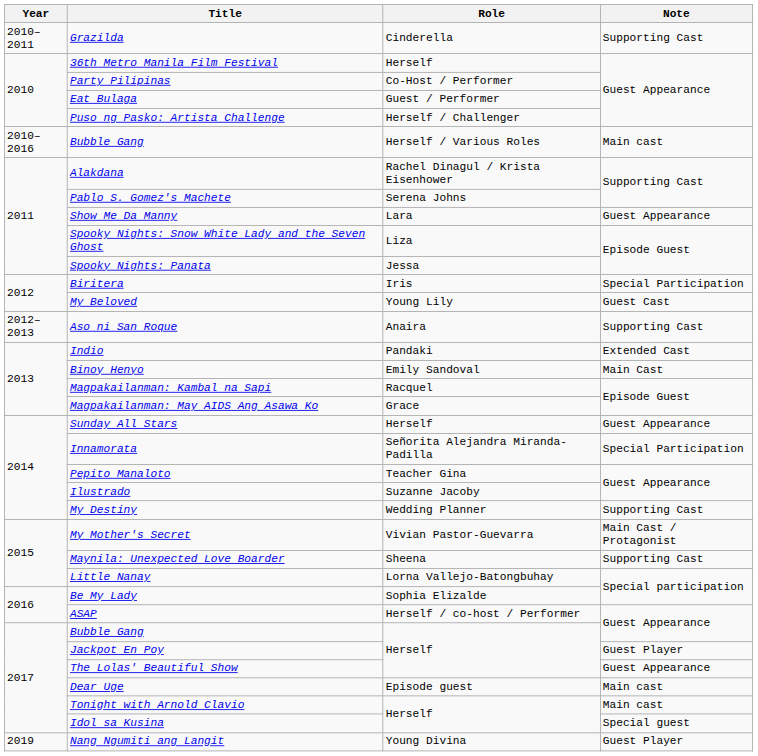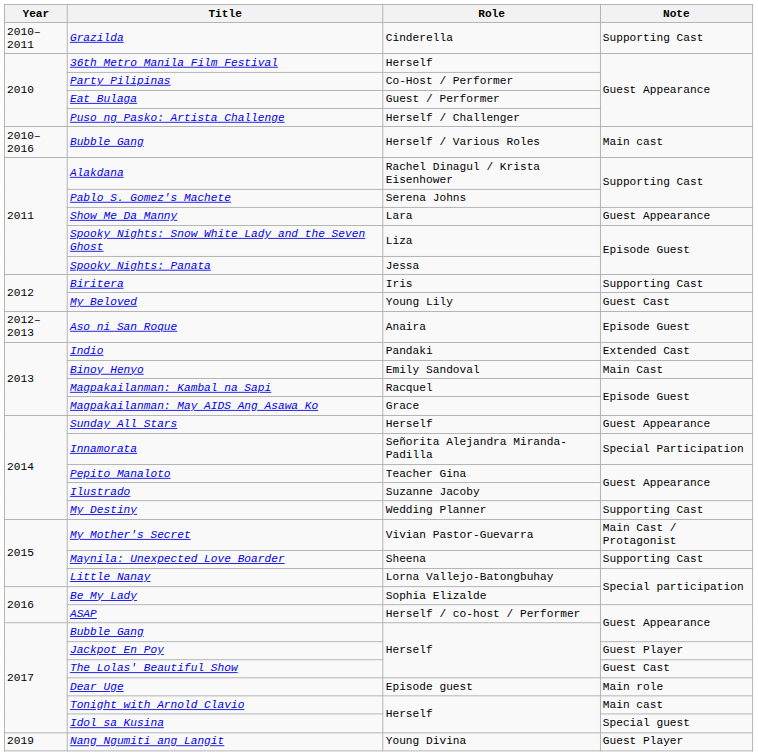 <table class="wikitable sortable">
 <tr>
 <th>Year</th>
 <th>Title</th>
 <th>Role</th>
 <th>Note</th>
 </tr>
 <tr>
 <td>2010–2011</td>
 <td><em><a href='#'>Grazilda</a></em></td>
 <td>Cinderella</td>
 <td>Supporting Cast</td>
 </tr>
 <tr>
 <td rowspan="4">2010</td>
 <td><em><a href='#'>36th Metro Manila Film Festival</a></em></td>
 <td>Herself</td>
 <td rowspan=4>Guest Appearance</td>
 </tr>
 <tr>
 <td><em><a href='#'>Party Pilipinas</a></em></td>
 <td>Co-Host / Performer</td>
 </tr>
 <tr>
 <td><em><a href='#'>Eat Bulaga</a></em></td>
 <td>Guest / Performer</td>
 </tr>
 <tr>
 <td><em><a href='#'>Puso ng Pasko: Artista Challenge</a></em></td>
 <td>Herself / Challenger</td>
 </tr>
 <tr>
 <td>2010–2016</td>
 <td><em><a href='#'>Bubble Gang</a></em></td>
 <td>Herself / Various Roles</td>
 <td>Main cast</td>
 </tr>
 <tr>
 <td rowspan="5">2011</td>
 <td><em><a href='#'>Alakdana</a></em></td>
 <td>Rachel Dinagul / Krista Eisenhower</td>
 <td rowspan=2>Supporting Cast</td>
 </tr>
 <tr>
 <td><em><a href='#'>Pablo S. Gomez's Machete</a></em></td>
 <td>Serena Johns</td>
 </tr>
 <tr>
 <td><em><a href='#'>Show Me Da Manny</a></em></td>
 <td>Lara</td>
 <td>Guest Appearance</td>
 </tr>
 <tr>
 <td><em><a href='#'>Spooky Nights: Snow White Lady and the Seven Ghost</a></em></td>
 <td>Liza</td>
 <td rowspan=2>Episode Guest</td>
 </tr>
 <tr>
 <td><em><a href='#'>Spooky Nights: Panata</a></em></td>
 <td>Jessa</td>
 </tr>
 <tr>
 <td rowspan="2">2012</td>
 <td><em><a href='#'>Biritera</a></em></td>
 <td>Iris</td>
-<td>Special Participation</td>
+<td>Supporting Cast</td>
 </tr>
 <tr>
 <td><em><a href='#'>My Beloved</a></em></td>
 <td>Young Lily</td>
 <td>Guest Cast</td>
 </tr>
 <tr>
 <td>2012–2013</td>
 <td><em><a href='#'>Aso ni San Roque</a></em></td>
 <td>Anaira</td>
-<td>Supporting Cast</td>
+<td>Episode Guest</td>
 </tr>
 <tr>
 <td rowspan="4">2013</td>
 <td><em><a href='#'>Indio</a></em></td>
 <td>Pandaki</td>
 <td>Extended Cast</td>
 </tr>
 <tr>
 <td><em><a href='#'>Binoy Henyo</a></em></td>
 <td>Emily Sandoval</td>
 <td>Main Cast</td>
 </tr>
 <tr>
 <td><em><a href='#'> Magpakailanman: Kambal na Sapi</a></em></td>
 <td>Racquel</td>
 <td rowspan=2>Episode Guest</td>
 </tr>
 <tr>
 <td><em><a href='#'> Magpakailanman: May AIDS Ang Asawa Ko</a></em></td>
 <td>Grace</td>
 </tr>
 <tr>
 <td rowspan="5">2014</td>
 <td><em><a href='#'>Sunday All Stars</a></em></td>
 <td>Herself</td>
 <td>Guest Appearance</td>
 </tr>
 <tr>
 <td><em><a href='#'>Innamorata</a></em></td>
 <td>Señorita Alejandra Miranda-Padilla</td>
 <td>Special Participation</td>
 </tr>
 <tr>
 <td><em><a href='#'>Pepito Manaloto</a></em></td>
 <td>Teacher Gina</td>
 <td rowspan=2>Guest Appearance</td>
 </tr>
 <tr>
 <td><em><a href='#'>Ilustrado</a></em></td>
 <td>Suzanne Jacoby</td>
 </tr>
 <tr>
 <td><em><a href='#'>My Destiny</a></em></td>
 <td>Wedding Planner</td>
 <td>Supporting Cast</td>
 </tr>
 <tr>
 <td rowspan="3">2015</td>
 <td><em><a href='#'>My Mother's Secret</a></em></td>
 <td>Vivian Pastor-Guevarra</td>
 <td>Main Cast / Protagonist</td>
 </tr>
 <tr>
 <td><em><a href='#'>Maynila: Unexpected Love Boarder</a></em></td>
 <td>Sheena</td>
 <td>Supporting Cast</td>
 </tr>
 <tr>
 <td><em><a href='#'>Little Nanay</a></em></td>
 <td>Lorna Vallejo-Batongbuhay</td>
 <td rowspan=2>Special participation</td>
 </tr>
 <tr>
 <td rowspan="2">2016</td>
 <td><em><a href='#'>Be My Lady</a></em></td>
 <td>Sophia Elizalde</td>
 </tr>
 <tr>
 <td><em><a href='#'>ASAP</a></em></td>
 <td>Herself / co-host / Performer</td>
 <td rowspan=2>Guest Appearance</td>
 </tr>
 <tr>
 <td rowspan="6">2017</td>
 <td><em><a href='#'>Bubble Gang</a></em></td>
 <td rowspan="3">Herself</td>
 </tr>
 <tr>
 <td><em><a href='#'>Jackpot En Poy</a></em></td>
 <td>Guest Player</td>
 </tr>
 <tr>
 <td><em><a href='#'>The Lolas' Beautiful Show</a></em></td>
-<td>Guest Appearance</td>
+<td>Guest Cast</td>
 </tr>
 <tr>
 <td><em><a href='#'>Dear Uge</a></em></td>
 <td>Episode guest</td>
-<td>Main cast</td>
+<td>Main role</td>
 </tr>
 <tr>
 <td><em><a href='#'>Tonight with Arnold Clavio</a></em></td>
 <td rowspan="2">Herself</td>
 <td>Main cast</td>
 </tr>
 <tr>
 <td><em><a href='#'>Idol sa Kusina</a></em></td>
 <td>Special guest</td>
 </tr>
 <tr>
 <td>2019</td>
 <td><em><a href='#'>Nang Ngumiti ang Langit</a></em></td>
 <td>Young Divina</td>
 <td>Guest Player</td>
 </tr>
 </table>
